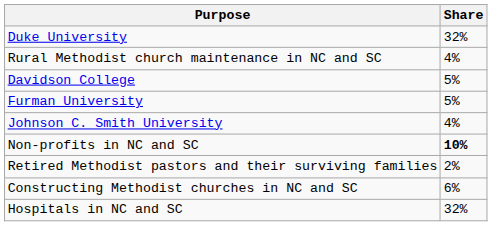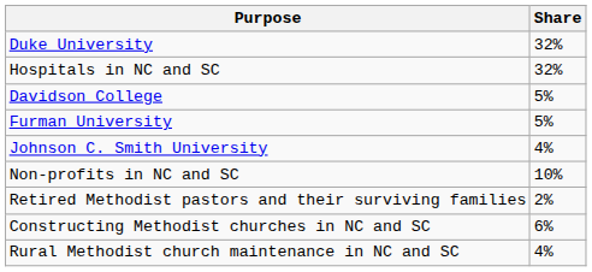 <table class="wikitable">
 <tr>
 <th>Purpose</th>
 <th>Share</th>
 </tr>
 <tr>
 <td><a href='#'>Duke University</a></td>
 <td>32%</td>
 </tr>
 <tr>
-<td>Rural Methodist church maintenance in NC and SC</td>
-<td>4%</td>
+<td>Hospitals in NC and SC</td>
+<td>32%</td>
 </tr>
 <tr>
 <td><a href='#'>Davidson College</a></td>
 <td>5%</td>
 </tr>
 <tr>
 <td><a href='#'>Furman University</a></td>
 <td>5%</td>
 </tr>
 <tr>
 <td><a href='#'>Johnson C. Smith University</a></td>
 <td>4%</td>
 </tr>
 <tr>
 <td>Non-profits in NC and SC</td>
-<td><strong>10%</strong></td>
+<td>10%</td>
 </tr>
 <tr>
 <td>Retired Methodist pastors and their surviving families</td>
 <td>2%</td>
 </tr>
 <tr>
 <td>Constructing Methodist churches in NC and SC</td>
 <td>6%</td>
 </tr>
 <tr>
-<td>Hospitals in NC and SC</td>
-<td>32%</td>
+<td>Rural Methodist church maintenance in NC and SC</td>
+<td>4%</td>
 </tr>
 </table>
